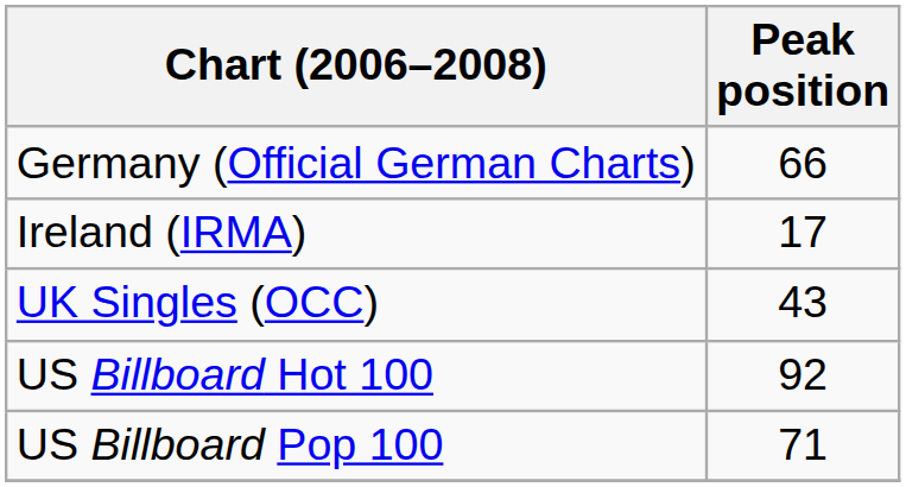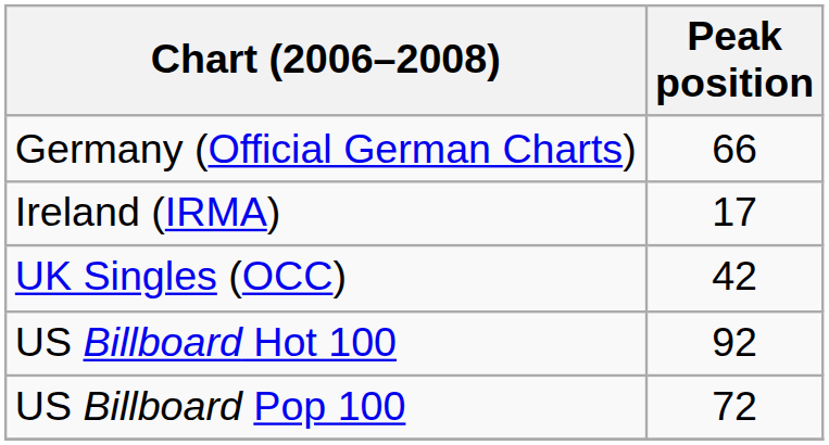 <table class="wikitable sortable">
 <tr>
 <th>Chart (2006–2008)</th>
 <th>Peak<br>position</th>
 </tr>
 <tr>
 <td>Germany (<a href='#'>Official German Charts</a>)</td>
 <td align="center">66</td>
 </tr>
 <tr>
 <td>Ireland (<a href='#'>IRMA</a>)</td>
 <td align="center">17</td>
 </tr>
 <tr>
 <td><a href='#'>UK Singles</a> (<a href='#'>OCC</a>)</td>
-<td align="center">43</td>
+<td align="center">42</td>
 </tr>
 <tr>
 <td>US <a href='#'><em>Billboard</em> Hot 100</a></td>
 <td align="center">92</td>
 </tr>
 <tr>
 <td>US <em>Billboard</em> <a href='#'>Pop 100</a></td>
-<td align="center">71</td>
+<td align="center">72</td>
 </tr>
 <tr>
 </tr>
 </table>
